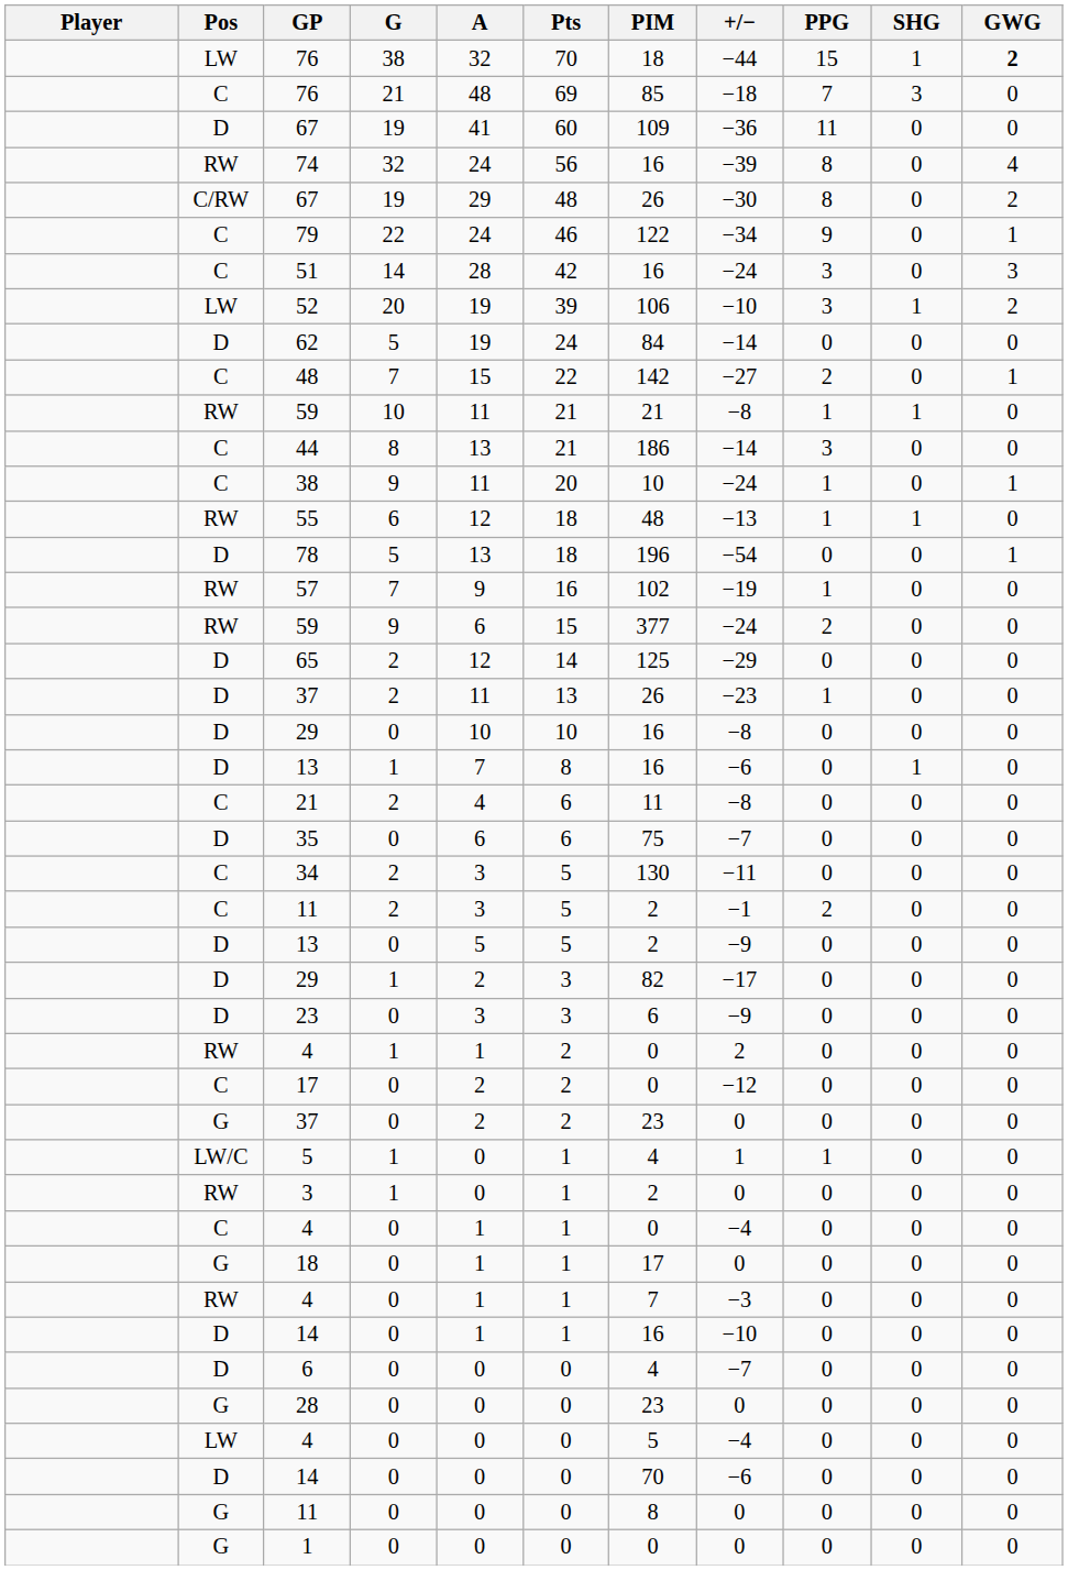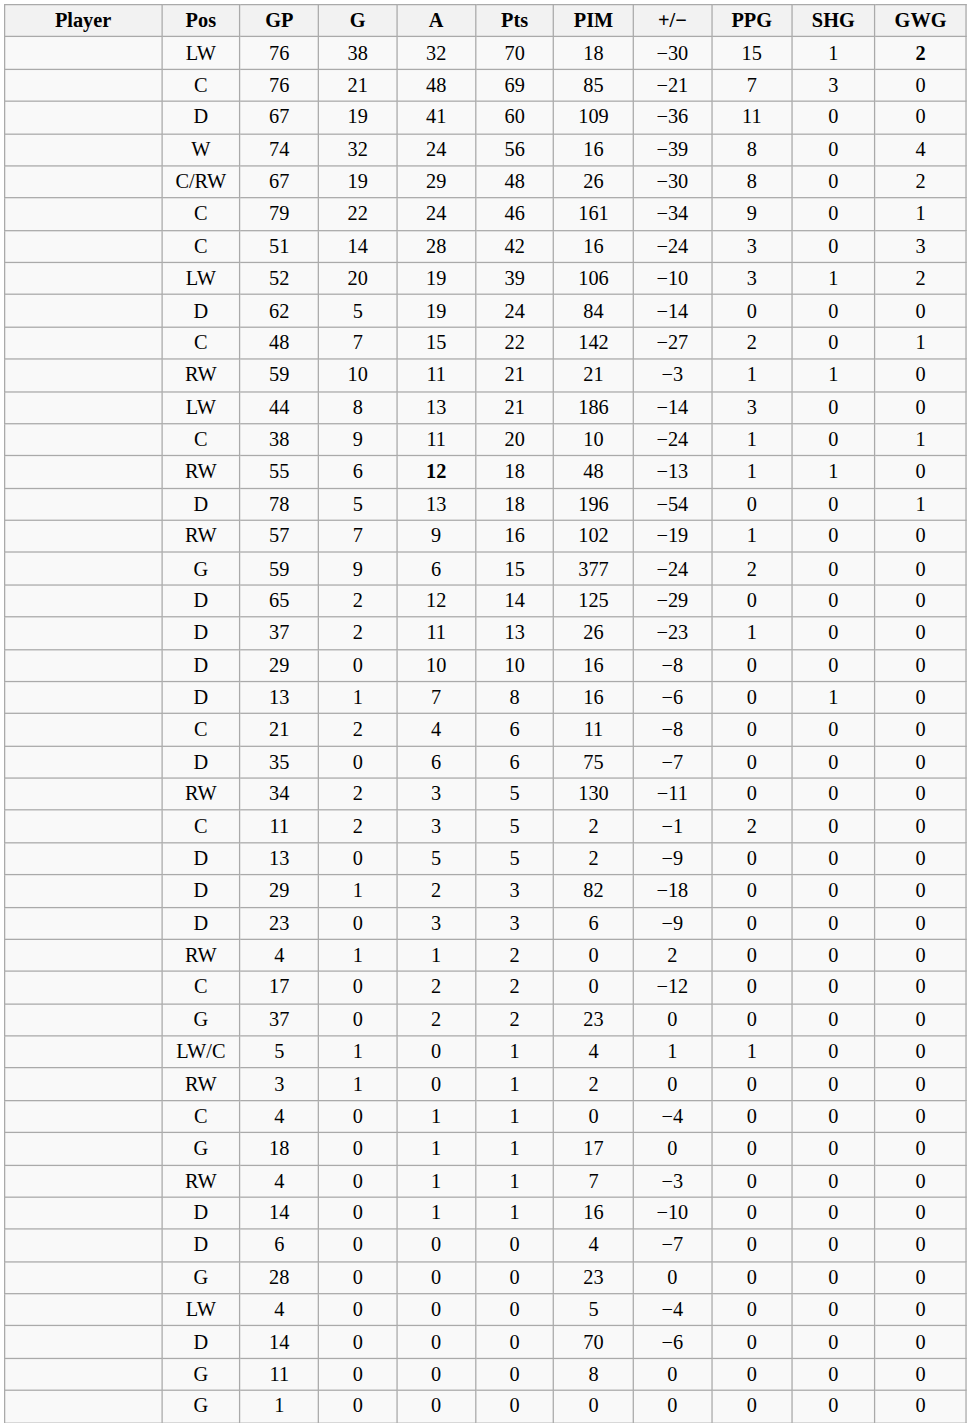 <table class="wikitable sortable" width="60%">
 <tr ALIGN="center">
 <th bgcolor="#DDDDFF" width="10%">Player</th>
 <th bgcolor="#DDDDFF" width="3%" title="Position">Pos</th>
 <th bgcolor="#DDDDFF" width="5%" title="Games played">GP</th>
 <th bgcolor="#DDDDFF" width="5%" title="Goals">G</th>
 <th bgcolor="#DDDDFF" width="5%" title="Assists">A</th>
 <th bgcolor="#DDDDFF" width="5%" title="Points">Pts</th>
 <th bgcolor="#DDDDFF" width="5%" title="Penalties in minutes">PIM</th>
 <th bgcolor="#DDDDFF" width="5%" title="Plus/minus">+/−</th>
 <th bgcolor="#DDDDFF" width="5%" title="Power-play goals">PPG</th>
 <th bgcolor="#DDDDFF" width="5%" title="Short-handed goals">SHG</th>
 <th bgcolor="#DDDDFF" width="5%" title="Game-winning goals">GWG</th>
 </tr>
 <tr align="center">
 <td align="right"></td>
 <td>LW</td>
 <td>76</td>
 <td>38</td>
 <td>32</td>
 <td>70</td>
 <td>18</td>
-<td>−44</td>
+<td>−30</td>
 <td>15</td>
 <td>1</td>
 <td><strong>2</strong></td>
 </tr>
 <tr align="center">
 <td align="right"></td>
 <td>C</td>
 <td>76</td>
 <td>21</td>
 <td>48</td>
 <td>69</td>
 <td>85</td>
-<td>−18</td>
+<td>−21</td>
 <td>7</td>
 <td>3</td>
 <td>0</td>
 </tr>
 <tr align="center">
 <td align="right"></td>
 <td>D</td>
 <td>67</td>
 <td>19</td>
 <td>41</td>
 <td>60</td>
 <td>109</td>
 <td>−36</td>
 <td>11</td>
 <td>0</td>
 <td>0</td>
 </tr>
 <tr align="center">
 <td align="right"></td>
-<td>RW</td>
+<td>W</td>
 <td>74</td>
 <td>32</td>
 <td>24</td>
 <td>56</td>
 <td>16</td>
 <td>−39</td>
 <td>8</td>
 <td>0</td>
 <td>4</td>
 </tr>
 <tr align="center">
 <td align="right"></td>
 <td>C/RW</td>
 <td>67</td>
 <td>19</td>
 <td>29</td>
 <td>48</td>
 <td>26</td>
 <td>−30</td>
 <td>8</td>
 <td>0</td>
 <td>2</td>
 </tr>
 <tr align="center">
 <td align="right"></td>
 <td>C</td>
 <td>79</td>
 <td>22</td>
 <td>24</td>
 <td>46</td>
-<td>122</td>
+<td>161</td>
 <td>−34</td>
 <td>9</td>
 <td>0</td>
 <td>1</td>
 </tr>
 <tr align="center">
 <td align="right"></td>
 <td>C</td>
 <td>51</td>
 <td>14</td>
 <td>28</td>
 <td>42</td>
 <td>16</td>
 <td>−24</td>
 <td>3</td>
 <td>0</td>
 <td>3</td>
 </tr>
 <tr align="center">
 <td align="right"></td>
 <td>LW</td>
 <td>52</td>
 <td>20</td>
 <td>19</td>
 <td>39</td>
 <td>106</td>
 <td>−10</td>
 <td>3</td>
 <td>1</td>
 <td>2</td>
 </tr>
 <tr align="center">
 <td align="right"></td>
 <td>D</td>
 <td>62</td>
 <td>5</td>
 <td>19</td>
 <td>24</td>
 <td>84</td>
 <td>−14</td>
 <td>0</td>
 <td>0</td>
 <td>0</td>
 </tr>
 <tr align="center">
 <td align="right"></td>
 <td>C</td>
 <td>48</td>
 <td>7</td>
 <td>15</td>
 <td>22</td>
 <td>142</td>
 <td>−27</td>
 <td>2</td>
 <td>0</td>
 <td>1</td>
 </tr>
 <tr align="center">
 <td align="right"></td>
 <td>RW</td>
 <td>59</td>
 <td>10</td>
 <td>11</td>
 <td>21</td>
 <td>21</td>
-<td>−8</td>
+<td>−3</td>
 <td>1</td>
 <td>1</td>
 <td>0</td>
 </tr>
 <tr align="center">
 <td align="right"></td>
-<td>C</td>
+<td>LW</td>
 <td>44</td>
 <td>8</td>
 <td>13</td>
 <td>21</td>
 <td>186</td>
 <td>−14</td>
 <td>3</td>
 <td>0</td>
 <td>0</td>
 </tr>
 <tr align="center">
 <td align="right"></td>
 <td>C</td>
 <td>38</td>
 <td>9</td>
 <td>11</td>
 <td>20</td>
 <td>10</td>
 <td>−24</td>
 <td>1</td>
 <td>0</td>
 <td>1</td>
 </tr>
 <tr align="center">
 <td align="right"></td>
 <td>RW</td>
 <td>55</td>
 <td>6</td>
-<td>12</td>
+<td><strong>12</strong></td>
 <td>18</td>
 <td>48</td>
 <td>−13</td>
 <td>1</td>
 <td>1</td>
 <td>0</td>
 </tr>
 <tr align="center">
 <td align="right"></td>
 <td>D</td>
 <td>78</td>
 <td>5</td>
 <td>13</td>
 <td>18</td>
 <td>196</td>
 <td>−54</td>
 <td>0</td>
 <td>0</td>
 <td>1</td>
 </tr>
 <tr align="center">
 <td align="right"></td>
 <td>RW</td>
 <td>57</td>
 <td>7</td>
 <td>9</td>
 <td>16</td>
 <td>102</td>
 <td>−19</td>
 <td>1</td>
 <td>0</td>
 <td>0</td>
 </tr>
 <tr align="center">
 <td align="right"></td>
-<td>RW</td>
+<td>G</td>
 <td>59</td>
 <td>9</td>
 <td>6</td>
 <td>15</td>
 <td>377</td>
 <td>−24</td>
 <td>2</td>
 <td>0</td>
 <td>0</td>
 </tr>
 <tr align="center">
 <td align="right"></td>
 <td>D</td>
 <td>65</td>
 <td>2</td>
 <td>12</td>
 <td>14</td>
 <td>125</td>
 <td>−29</td>
 <td>0</td>
 <td>0</td>
 <td>0</td>
 </tr>
 <tr align="center">
 <td align="right"></td>
 <td>D</td>
 <td>37</td>
 <td>2</td>
 <td>11</td>
 <td>13</td>
 <td>26</td>
 <td>−23</td>
 <td>1</td>
 <td>0</td>
 <td>0</td>
 </tr>
 <tr align="center">
 <td align="right"></td>
 <td>D</td>
 <td>29</td>
 <td>0</td>
 <td>10</td>
 <td>10</td>
 <td>16</td>
 <td>−8</td>
 <td>0</td>
 <td>0</td>
 <td>0</td>
 </tr>
 <tr align="center">
 <td align="right"></td>
 <td>D</td>
 <td>13</td>
 <td>1</td>
 <td>7</td>
 <td>8</td>
 <td>16</td>
 <td>−6</td>
 <td>0</td>
 <td>1</td>
 <td>0</td>
 </tr>
 <tr align="center">
 <td align="right"></td>
 <td>C</td>
 <td>21</td>
 <td>2</td>
 <td>4</td>
 <td>6</td>
 <td>11</td>
 <td>−8</td>
 <td>0</td>
 <td>0</td>
 <td>0</td>
 </tr>
 <tr align="center">
 <td align="right"></td>
 <td>D</td>
 <td>35</td>
 <td>0</td>
 <td>6</td>
 <td>6</td>
 <td>75</td>
 <td>−7</td>
 <td>0</td>
 <td>0</td>
 <td>0</td>
 </tr>
 <tr align="center">
 <td align="right"></td>
-<td>C</td>
+<td>RW</td>
 <td>34</td>
 <td>2</td>
 <td>3</td>
 <td>5</td>
 <td>130</td>
 <td>−11</td>
 <td>0</td>
 <td>0</td>
 <td>0</td>
 </tr>
 <tr align="center">
 <td align="right"></td>
 <td>C</td>
 <td>11</td>
 <td>2</td>
 <td>3</td>
 <td>5</td>
 <td>2</td>
 <td>−1</td>
 <td>2</td>
 <td>0</td>
 <td>0</td>
 </tr>
 <tr align="center">
 <td align="right"></td>
 <td>D</td>
 <td>13</td>
 <td>0</td>
 <td>5</td>
 <td>5</td>
 <td>2</td>
 <td>−9</td>
 <td>0</td>
 <td>0</td>
 <td>0</td>
 </tr>
 <tr align="center">
 <td align="right"></td>
 <td>D</td>
 <td>29</td>
 <td>1</td>
 <td>2</td>
 <td>3</td>
 <td>82</td>
-<td>−17</td>
+<td>−18</td>
 <td>0</td>
 <td>0</td>
 <td>0</td>
 </tr>
 <tr align="center">
 <td align="right"></td>
 <td>D</td>
 <td>23</td>
 <td>0</td>
 <td>3</td>
 <td>3</td>
 <td>6</td>
 <td>−9</td>
 <td>0</td>
 <td>0</td>
 <td>0</td>
 </tr>
 <tr align="center">
 <td align="right"></td>
 <td>RW</td>
 <td>4</td>
 <td>1</td>
 <td>1</td>
 <td>2</td>
 <td>0</td>
 <td>2</td>
 <td>0</td>
 <td>0</td>
 <td>0</td>
 </tr>
 <tr align="center">
 <td align="right"></td>
 <td>C</td>
 <td>17</td>
 <td>0</td>
 <td>2</td>
 <td>2</td>
 <td>0</td>
 <td>−12</td>
 <td>0</td>
 <td>0</td>
 <td>0</td>
 </tr>
 <tr align="center">
 <td align="right"></td>
 <td>G</td>
 <td>37</td>
 <td>0</td>
 <td>2</td>
 <td>2</td>
 <td>23</td>
 <td>0</td>
 <td>0</td>
 <td>0</td>
 <td>0</td>
 </tr>
 <tr align="center">
 <td align="right"></td>
 <td>LW/C</td>
 <td>5</td>
 <td>1</td>
 <td>0</td>
 <td>1</td>
 <td>4</td>
 <td>1</td>
 <td>1</td>
 <td>0</td>
 <td>0</td>
 </tr>
 <tr align="center">
 <td align="right"></td>
 <td>RW</td>
 <td>3</td>
 <td>1</td>
 <td>0</td>
 <td>1</td>
 <td>2</td>
 <td>0</td>
 <td>0</td>
 <td>0</td>
 <td>0</td>
 </tr>
 <tr align="center">
 <td align="right"></td>
 <td>C</td>
 <td>4</td>
 <td>0</td>
 <td>1</td>
 <td>1</td>
 <td>0</td>
 <td>−4</td>
 <td>0</td>
 <td>0</td>
 <td>0</td>
 </tr>
 <tr align="center">
 <td align="right"></td>
 <td>G</td>
 <td>18</td>
 <td>0</td>
 <td>1</td>
 <td>1</td>
 <td>17</td>
 <td>0</td>
 <td>0</td>
 <td>0</td>
 <td>0</td>
 </tr>
 <tr align="center">
 <td align="right"></td>
 <td>RW</td>
 <td>4</td>
 <td>0</td>
 <td>1</td>
 <td>1</td>
 <td>7</td>
 <td>−3</td>
 <td>0</td>
 <td>0</td>
 <td>0</td>
 </tr>
 <tr align="center">
 <td align="right"></td>
 <td>D</td>
 <td>14</td>
 <td>0</td>
 <td>1</td>
 <td>1</td>
 <td>16</td>
 <td>−10</td>
 <td>0</td>
 <td>0</td>
 <td>0</td>
 </tr>
 <tr align="center">
 <td align="right"></td>
 <td>D</td>
 <td>6</td>
 <td>0</td>
 <td>0</td>
 <td>0</td>
 <td>4</td>
 <td>−7</td>
 <td>0</td>
 <td>0</td>
 <td>0</td>
 </tr>
 <tr align="center">
 <td align="right"></td>
 <td>G</td>
 <td>28</td>
 <td>0</td>
 <td>0</td>
 <td>0</td>
 <td>23</td>
 <td>0</td>
 <td>0</td>
 <td>0</td>
 <td>0</td>
 </tr>
 <tr align="center">
 <td align="right"></td>
 <td>LW</td>
 <td>4</td>
 <td>0</td>
 <td>0</td>
 <td>0</td>
 <td>5</td>
 <td>−4</td>
 <td>0</td>
 <td>0</td>
 <td>0</td>
 </tr>
 <tr align="center">
 <td align="right"></td>
 <td>D</td>
 <td>14</td>
 <td>0</td>
 <td>0</td>
 <td>0</td>
 <td>70</td>
 <td>−6</td>
 <td>0</td>
 <td>0</td>
 <td>0</td>
 </tr>
 <tr align="center">
 <td align="right"></td>
 <td>G</td>
 <td>11</td>
 <td>0</td>
 <td>0</td>
 <td>0</td>
 <td>8</td>
 <td>0</td>
 <td>0</td>
 <td>0</td>
 <td>0</td>
 </tr>
 <tr align="center">
 <td align="right"></td>
 <td>G</td>
 <td>1</td>
 <td>0</td>
 <td>0</td>
 <td>0</td>
 <td>0</td>
 <td>0</td>
 <td>0</td>
 <td>0</td>
 <td>0</td>
 </tr>
 </table>
